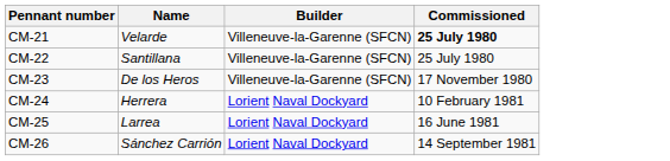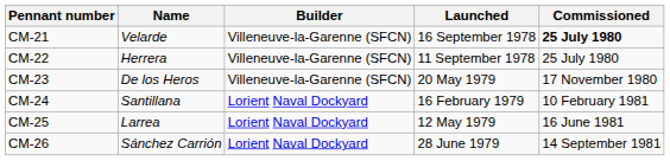 <table class="wikitable">
 <tr>
 <th>Pennant number</th>
 <th>Name</th>
 <th>Builder</th>
+<th>Launched</th>
 <th>Commissioned</th>
 </tr>
 <tr>
 <td>CM-21</td>
 <td><em>Velarde</em></td>
 <td>Villeneuve-la-Garenne (SFCN)</td>
+<td>16 September 1978</td>
 <td><strong>25 July 1980</strong></td>
 </tr>
 <tr>
 <td>CM-22</td>
-<td><em>Santillana</em></td>
+<td><em>Herrera</em></td>
 <td>Villeneuve-la-Garenne (SFCN)</td>
+<td>11 September 1978</td>
 <td>25 July 1980</td>
 </tr>
 <tr>
 <td>CM-23</td>
 <td><em>De los Heros</em></td>
 <td>Villeneuve-la-Garenne (SFCN)</td>
+<td>20 May 1979</td>
 <td>17 November 1980</td>
 </tr>
 <tr>
 <td>CM-24</td>
-<td><em>Herrera</em></td>
+<td><em>Santillana</em></td>
 <td><a href='#'>Lorient</a> <a href='#'>Naval Dockyard</a></td>
+<td>16 February 1979</td>
 <td>10 February 1981</td>
 </tr>
 <tr>
 <td>CM-25</td>
 <td><em>Larrea</em></td>
 <td><a href='#'>Lorient</a> <a href='#'>Naval Dockyard</a></td>
+<td>12 May 1979</td>
 <td>16 June 1981</td>
 </tr>
 <tr>
 <td>CM-26</td>
 <td><em>Sánchez Carrión</em></td>
 <td><a href='#'>Lorient</a> <a href='#'>Naval Dockyard</a></td>
+<td>28 June 1979</td>
 <td>14 September 1981</td>
 </tr>
 </table>
